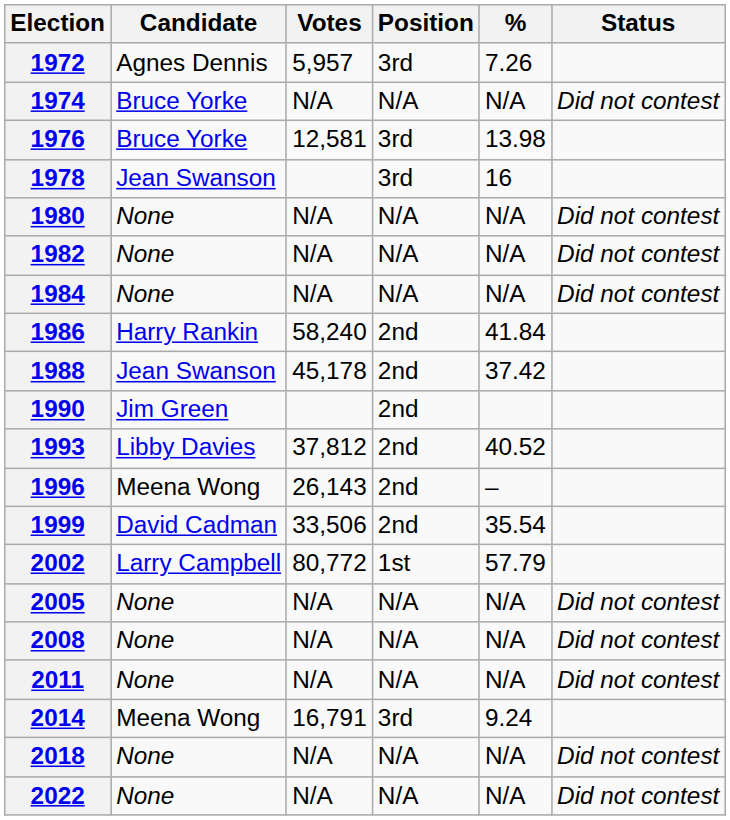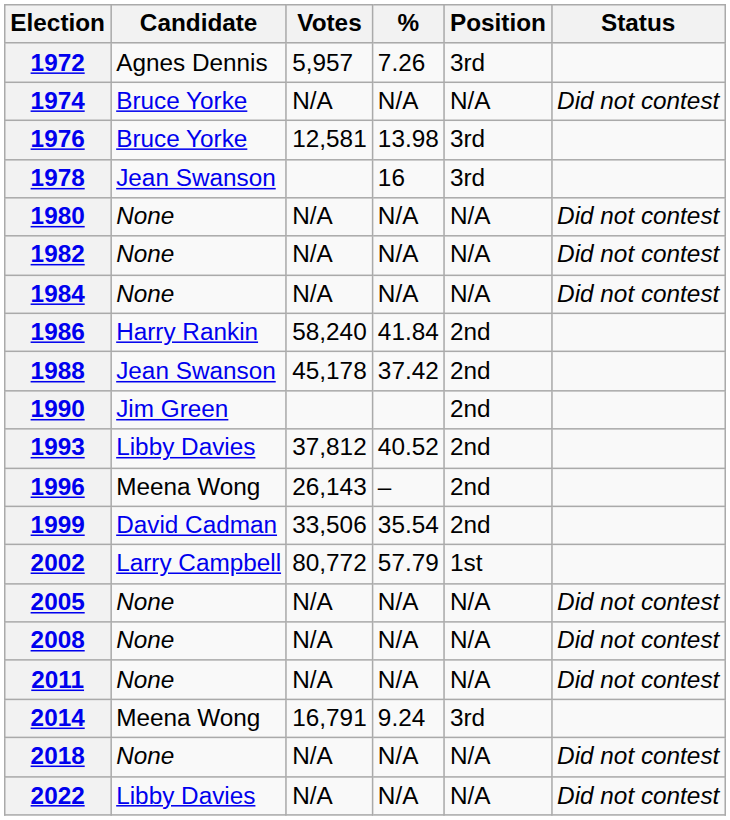 <table class="wikitable sortable">
 <tr>
 <th>Election</th>
 <th>Candidate</th>
 <th>Votes</th>
+<th>%</th>
 <th>Position</th>
-<th>%</th>
 <th>Status</th>
 </tr>
 <tr>
 <th><a href='#'>1972</a></th>
 <td>Agnes Dennis</td>
 <td>5,957</td>
+<td>7.26</td>
 <td>3rd</td>
-<td>7.26</td>
 <td></td>
 </tr>
 <tr>
 <th><a href='#'>1974</a></th>
 <td><a href='#'>Bruce Yorke</a></td>
 <td>N/A</td>
 <td>N/A</td>
 <td>N/A</td>
 <td><em>Did not contest</em></td>
 </tr>
 <tr>
 <th><a href='#'>1976</a></th>
 <td><a href='#'>Bruce Yorke</a></td>
 <td>12,581</td>
+<td>13.98</td>
 <td>3rd</td>
-<td>13.98</td>
 <td></td>
 </tr>
 <tr>
 <th><a href='#'>1978</a></th>
 <td><a href='#'>Jean Swanson</a></td>
 <td></td>
+<td>16</td>
 <td>3rd</td>
-<td>16</td>
 <td></td>
 </tr>
 <tr>
 <th><a href='#'>1980</a></th>
 <td><em>None</em></td>
 <td>N/A</td>
 <td>N/A</td>
 <td>N/A</td>
 <td><em>Did not contest</em></td>
 </tr>
 <tr>
 <th><a href='#'>1982</a></th>
 <td><em>None</em></td>
 <td>N/A</td>
 <td>N/A</td>
 <td>N/A</td>
 <td><em>Did not contest</em></td>
 </tr>
 <tr>
 <th><a href='#'>1984</a></th>
 <td><em>None</em></td>
 <td>N/A</td>
 <td>N/A</td>
 <td>N/A</td>
 <td><em>Did not contest</em></td>
 </tr>
 <tr>
 <th><a href='#'>1986</a></th>
 <td><a href='#'>Harry Rankin</a></td>
 <td>58,240</td>
+<td>41.84</td>
 <td>2nd</td>
-<td>41.84</td>
 <td></td>
 </tr>
 <tr>
 <th><a href='#'>1988</a></th>
 <td><a href='#'>Jean Swanson</a></td>
 <td>45,178</td>
+<td>37.42</td>
 <td>2nd</td>
-<td>37.42</td>
 <td></td>
 </tr>
 <tr>
 <th><a href='#'>1990</a></th>
 <td><a href='#'>Jim Green</a></td>
 <td></td>
+<td></td>
 <td>2nd</td>
-<td></td>
 <td></td>
 </tr>
 <tr>
 <th><a href='#'>1993</a></th>
 <td><a href='#'>Libby Davies</a></td>
 <td>37,812</td>
+<td>40.52</td>
 <td>2nd</td>
-<td>40.52</td>
 <td></td>
 </tr>
 <tr>
 <th><a href='#'>1996</a></th>
 <td>Meena Wong</td>
 <td>26,143</td>
+<td>–</td>
 <td>2nd</td>
-<td>–</td>
 <td></td>
 </tr>
 <tr>
 <th><a href='#'>1999</a></th>
 <td><a href='#'>David Cadman</a></td>
 <td>33,506</td>
+<td>35.54</td>
 <td> 2nd</td>
-<td>35.54</td>
 <td></td>
 </tr>
 <tr>
 <th><a href='#'>2002</a></th>
 <td><a href='#'>Larry Campbell</a></td>
 <td>80,772</td>
+<td>57.79</td>
 <td> 1st</td>
-<td>57.79</td>
 <td></td>
 </tr>
 <tr>
 <th><a href='#'>2005</a></th>
 <td><em>None</em></td>
 <td>N/A</td>
 <td>N/A</td>
 <td>N/A</td>
 <td><em>Did not contest</em></td>
 </tr>
 <tr>
 <th><a href='#'>2008</a></th>
 <td><em>None</em></td>
 <td>N/A</td>
 <td>N/A</td>
 <td>N/A</td>
 <td><em>Did not contest</em></td>
 </tr>
 <tr>
 <th><a href='#'>2011</a></th>
 <td><em>None</em></td>
 <td>N/A</td>
 <td>N/A</td>
 <td>N/A</td>
 <td><em>Did not contest</em></td>
 </tr>
 <tr>
 <th><a href='#'>2014</a></th>
 <td>Meena Wong</td>
 <td>16,791</td>
+<td>9.24</td>
 <td>3rd</td>
-<td>9.24</td>
 <td></td>
 </tr>
 <tr>
 <th><a href='#'>2018</a></th>
 <td><em>None</em></td>
 <td>N/A</td>
 <td>N/A</td>
 <td>N/A</td>
 <td><em>Did not contest</em></td>
 </tr>
 <tr>
 <th><a href='#'>2022</a></th>
-<td><em>None</em></td>
+<td><a href='#'>Libby Davies</a></td>
 <td>N/A</td>
 <td>N/A</td>
 <td>N/A</td>
 <td><em>Did not contest</em></td>
 </tr>
 </table>
